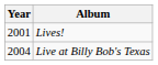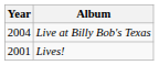 <table class="wikitable">
 <tr>
 <th>Year</th>
 <th>Album</th>
 </tr>
 <tr>
+<td>2004</td>
+<td><em>Live at Billy Bob's Texas</em></td>
+</tr>
+<tr>
 <td>2001</td>
 <td><em>Lives!</em></td>
 </tr>
-<tr>
-<td>2004</td>
-<td><em>Live at Billy Bob's Texas</em></td>
-</tr>
 </table>
